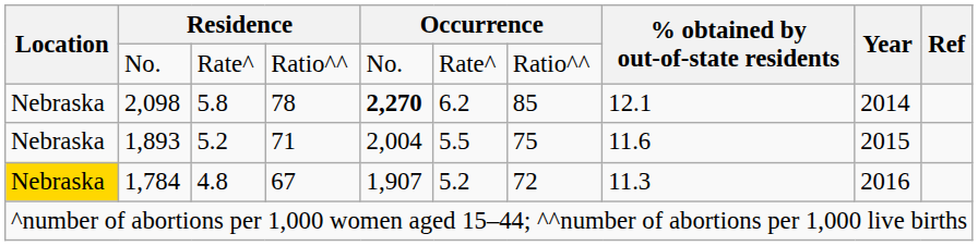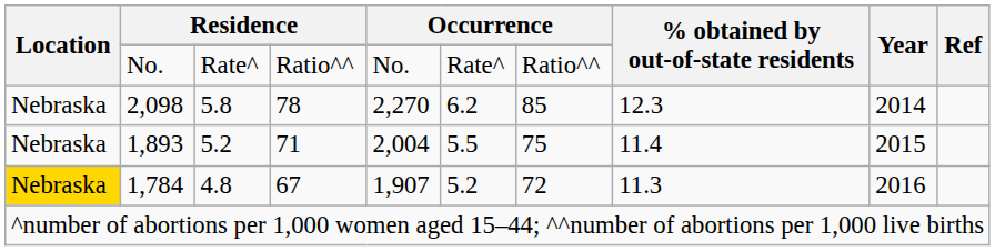 <table class="wikitable">
 <tr>
 <th rowspan="2">Location</th>
 <th colspan="3">Residence</th>
 <th colspan="3">Occurrence</th>
 <th rowspan="2">% obtained by<br>out-of-state residents</th>
 <th rowspan="2">Year</th>
 <th rowspan="2">Ref</th>
 </tr>
 <tr>
 <td>No.</td>
 <td>Rate^</td>
 <td>Ratio^^</td>
 <td>No.</td>
 <td>Rate^</td>
 <td>Ratio^^</td>
 </tr>
 <tr>
 <td>Nebraska</td>
 <td>2,098</td>
 <td>5.8</td>
 <td>78</td>
-<td><strong>2,270</strong></td>
+<td>2,270</td>
 <td>6.2</td>
 <td>85</td>
-<td>12.1</td>
+<td>12.3</td>
 <td>2014</td>
 <td></td>
 </tr>
 <tr>
 <td>Nebraska</td>
 <td>1,893</td>
 <td>5.2</td>
 <td>71</td>
 <td>2,004</td>
 <td>5.5</td>
 <td>75</td>
-<td>11.6</td>
+<td>11.4</td>
 <td>2015</td>
 <td></td>
 </tr>
 <tr>
 <td style="background: gold;">Nebraska</td>
 <td>1,784</td>
 <td>4.8</td>
 <td>67</td>
 <td>1,907</td>
 <td>5.2</td>
 <td>72</td>
 <td>11.3</td>
 <td>2016</td>
 <td></td>
 </tr>
 <tr>
 <td colspan="10">^number of abortions per 1,000 women aged 15–44; ^^number of abortions per 1,000 live births</td>
 </tr>
 </table>
